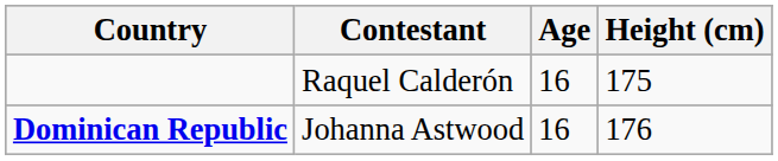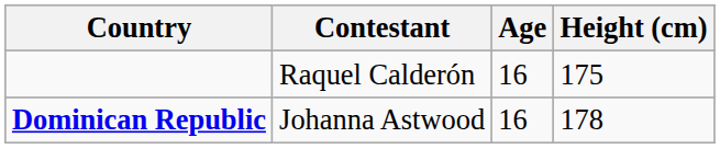 <table class="sortable wikitable">
 <tr>
 <th>Country</th>
 <th>Contestant</th>
 <th>Age</th>
 <th>Height (cm)</th>
 </tr>
 <tr>
 <td><strong></strong></td>
 <td>Raquel Calderón</td>
 <td>16</td>
 <td>175</td>
 </tr>
 <tr>
 <td><strong> <a href='#'>Dominican Republic</a></strong></td>
 <td>Johanna Astwood</td>
 <td>16</td>
-<td>176</td>
+<td>178</td>
 </tr>
 </table>
